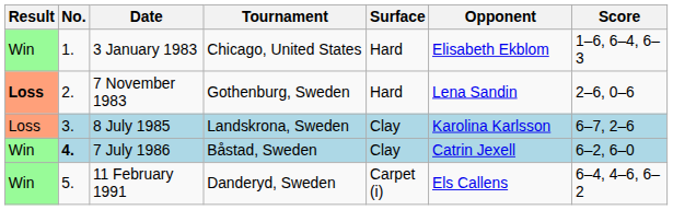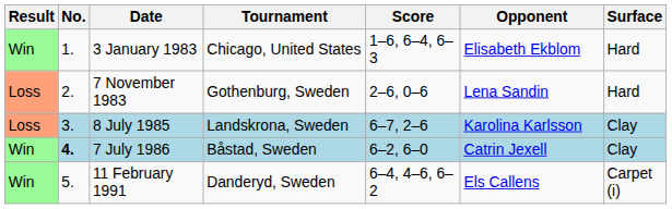 <table class="sortable wikitable" style="font-size:97%;">
 <tr>
 <th>Result</th>
 <th>No.</th>
 <th width=110>Date</th>
 <th width=160>Tournament</th>
+<th width=90>Score</th>
+<th width=140>Opponent</th>
 <th width=55>Surface</th>
-<th width=140>Opponent</th>
-<th width=90>Score</th>
 </tr>
 <tr>
 <td style="background:#98fb98;">Win</td>
 <td>1.</td>
 <td>3 January 1983</td>
 <td>Chicago, United States</td>
+<td>1–6, 6–4, 6–3</td>
+<td> <a href='#'>Elisabeth Ekblom</a></td>
 <td>Hard</td>
-<td> <a href='#'>Elisabeth Ekblom</a></td>
-<td>1–6, 6–4, 6–3</td>
 </tr>
 <tr>
-<td style="background:#ffa07a;"><strong>Loss</strong></td>
+<td style="background:#ffa07a;">Loss</td>
 <td>2.</td>
 <td>7 November 1983</td>
 <td>Gothenburg, Sweden</td>
+<td>2–6, 0–6</td>
+<td> <a href='#'>Lena Sandin</a></td>
 <td>Hard</td>
-<td> <a href='#'>Lena Sandin</a></td>
-<td>2–6, 0–6</td>
 </tr>
 <tr style="background:lightblue;">
 <td style="background:#ffa07a;">Loss</td>
 <td>3.</td>
 <td>8 July 1985</td>
 <td>Landskrona, Sweden</td>
+<td>6–7, 2–6</td>
+<td> <a href='#'>Karolina Karlsson</a></td>
 <td>Clay</td>
-<td> <a href='#'>Karolina Karlsson</a></td>
-<td>6–7, 2–6</td>
 </tr>
 <tr style="background:lightblue;">
 <td style="background:#98fb98;">Win</td>
 <td><strong>4.</strong></td>
 <td>7 July 1986</td>
 <td>Båstad, Sweden</td>
+<td>6–2, 6–0</td>
+<td> <a href='#'>Catrin Jexell</a></td>
 <td>Clay</td>
-<td> <a href='#'>Catrin Jexell</a></td>
-<td>6–2, 6–0</td>
 </tr>
 <tr>
 <td style="background:#98fb98;">Win</td>
 <td>5.</td>
 <td>11 February 1991</td>
 <td>Danderyd, Sweden</td>
+<td>6–4, 4–6, 6–2</td>
+<td> <a href='#'>Els Callens</a></td>
 <td>Carpet (i)</td>
-<td> <a href='#'>Els Callens</a></td>
-<td>6–4, 4–6, 6–2</td>
 </tr>
 </table>
